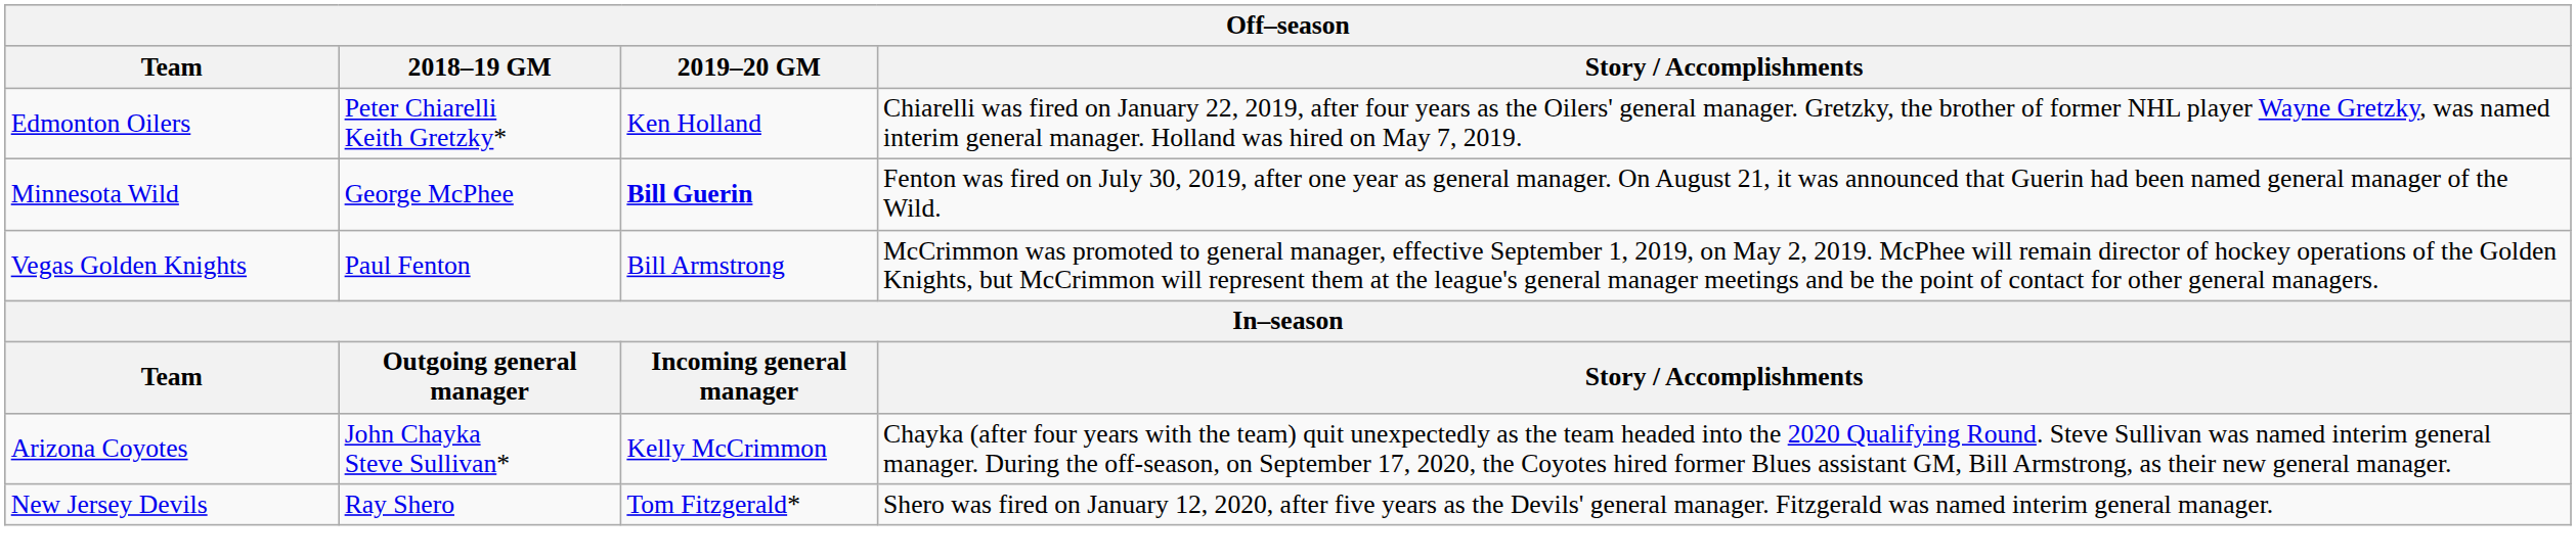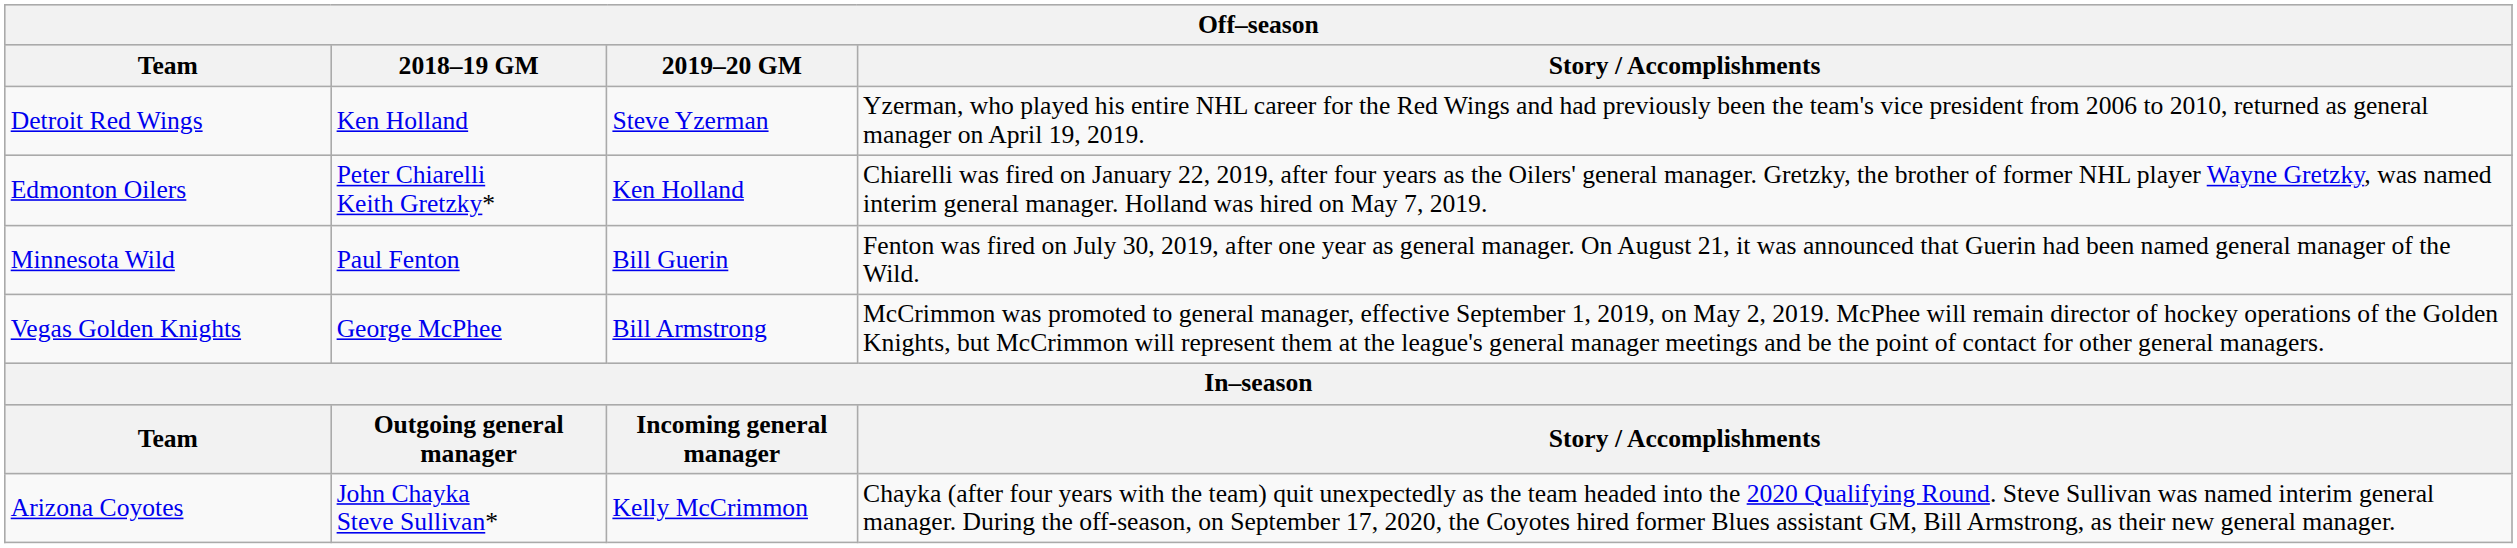 <table class="wikitable">
 <tr>
 <th colspan="4">Off–season</th>
 </tr>
 <tr>
 <th style="width:13%;">Team</th>
 <th style="width:11%;">2018–19 GM</th>
 <th style="width:10%;">2019–20 GM</th>
 <th>Story / Accomplishments</th>
 </tr>
 <tr>
+<td><a href='#'>Detroit Red Wings</a></td>
+<td><a href='#'>Ken Holland</a></td>
+<td><a href='#'>Steve Yzerman</a></td>
+<td>Yzerman, who played his entire NHL career for the Red Wings and had previously been the team's vice president from 2006 to 2010, returned as general manager on April 19, 2019.</td>
+</tr>
+<tr>
 <td><a href='#'>Edmonton Oilers</a></td>
 <td><a href='#'>Peter Chiarelli</a><br><a href='#'>Keith Gretzky</a>*</td>
 <td><a href='#'>Ken Holland</a></td>
 <td>Chiarelli was fired on January 22, 2019, after four years as the Oilers' general manager. Gretzky, the brother of former NHL player <a href='#'>Wayne Gretzky</a>, was named interim general manager. Holland was hired on May 7, 2019.</td>
 </tr>
 <tr>
 <td><a href='#'>Minnesota Wild</a></td>
-<td><a href='#'>George McPhee</a></td>
-<td><strong><a href='#'>Bill Guerin</a></strong></td>
+<td><a href='#'>Paul Fenton</a></td>
+<td><a href='#'>Bill Guerin</a></td>
 <td>Fenton was fired on July 30, 2019, after one year as general manager. On August 21, it was announced that Guerin had been named general manager of the Wild.</td>
 </tr>
 <tr>
 <td><a href='#'>Vegas Golden Knights</a></td>
-<td><a href='#'>Paul Fenton</a></td>
+<td><a href='#'>George McPhee</a></td>
 <td><a href='#'>Bill Armstrong</a></td>
 <td>McCrimmon was promoted to general manager, effective September 1, 2019, on May 2, 2019. McPhee will remain director of hockey operations of the Golden Knights, but McCrimmon will represent them at the league's general manager meetings and be the point of contact for other general managers.</td>
 </tr>
 <tr>
 <th colspan="4">In–season</th>
 </tr>
 <tr>
 <th style="width:13%;">Team</th>
 <th style="width:11%;">Outgoing general manager</th>
 <th style="width:10%;">Incoming general manager</th>
 <th>Story / Accomplishments</th>
 </tr>
 <tr>
 <td><a href='#'>Arizona Coyotes</a></td>
 <td><a href='#'>John Chayka</a><br><a href='#'>Steve Sullivan</a>*</td>
 <td><a href='#'>Kelly McCrimmon</a></td>
 <td>Chayka (after four years with the team) quit unexpectedly as the team headed into the <a href='#'>2020 Qualifying Round</a>. Steve Sullivan was named interim general manager. During the off-season, on September 17, 2020, the Coyotes hired former Blues assistant GM, Bill Armstrong, as their new general manager.</td>
 </tr>
-<tr>
-<td><a href='#'>New Jersey Devils</a></td>
-<td><a href='#'>Ray Shero</a></td>
-<td><a href='#'>Tom Fitzgerald</a>*</td>
-<td>Shero was fired on January 12, 2020, after five years as the Devils' general manager. Fitzgerald was named interim general manager.</td>
-</tr>
 </table>
